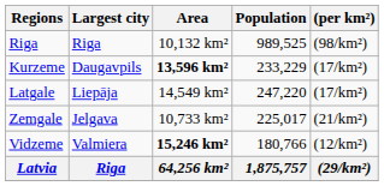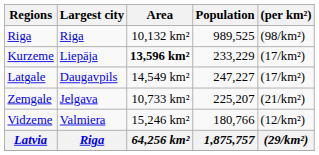 <table class="sortable wikitable" style="text-align:left; font-size:90%">
 <tr style="font-size:100%; text-align:left">
 <th>Regions</th>
 <th>Largest city</th>
 <th>Area</th>
 <th>Population</th>
 <th>(per km²)</th>
 </tr>
 <tr>
 <td><a href='#'>Riga</a></td>
 <td><a href='#'>Riga</a></td>
 <td style="text-align:right">10,132 km²</td>
 <td style="text-align:right">989,525</td>
 <td>(98/km²)</td>
 </tr>
 <tr>
 <td><a href='#'>Kurzeme</a></td>
-<td><a href='#'>Daugavpils</a></td>
+<td><a href='#'>Liepāja</a></td>
 <td style="text-align:right"><strong>13,596 km²</strong></td>
 <td style="text-align:right">233,229</td>
 <td>(17/km²)</td>
 </tr>
 <tr>
 <td><a href='#'>Latgale</a></td>
-<td><a href='#'>Liepāja</a></td>
+<td><a href='#'>Daugavpils</a></td>
 <td style="text-align:right">14,549 km²</td>
-<td style="text-align:right">247,220</td>
+<td style="text-align:right">247,227</td>
 <td>(17/km²)</td>
 </tr>
 <tr>
 <td><a href='#'>Zemgale</a></td>
 <td><a href='#'>Jelgava</a></td>
 <td style="text-align:right">10,733 km²</td>
-<td style="text-align:right">225,017</td>
+<td style="text-align:right">225,207</td>
 <td>(21/km²)</td>
 </tr>
 <tr>
 <td><a href='#'>Vidzeme</a></td>
 <td><a href='#'>Valmiera</a></td>
-<td style="text-align:right"><strong>15,246 km²</strong></td>
+<td style="text-align:right">15,246 km²</td>
 <td style="text-align:right">180,766</td>
 <td>(12/km²)</td>
 </tr>
 <tr>
 <th><em><a href='#'>Latvia</a></em></th>
 <th><em><a href='#'>Riga</a></em></th>
 <th style="text-align:right"><em>64,256 km²</em></th>
 <th style="text-align:right"><em>1,875,757</em></th>
 <th><em>(29/km²)</em></th>
 </tr>
 <tr>
 </tr>
 </table>
